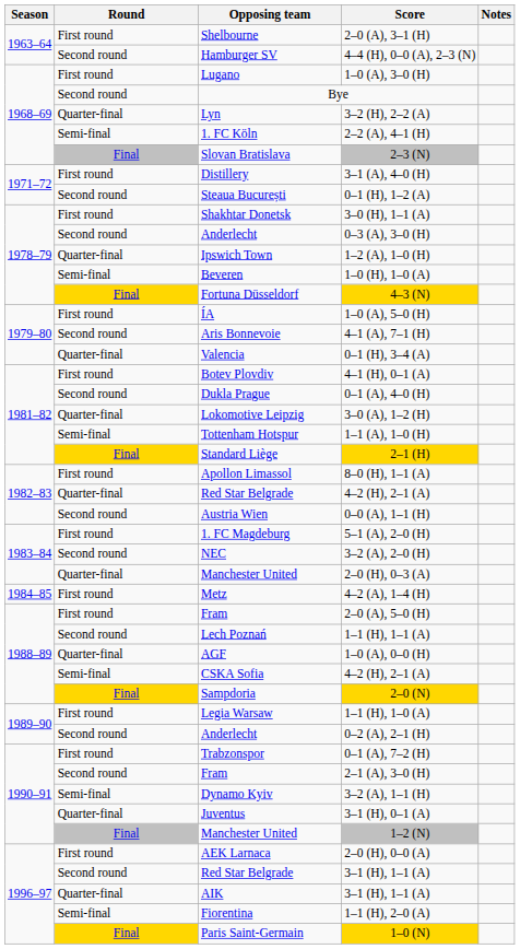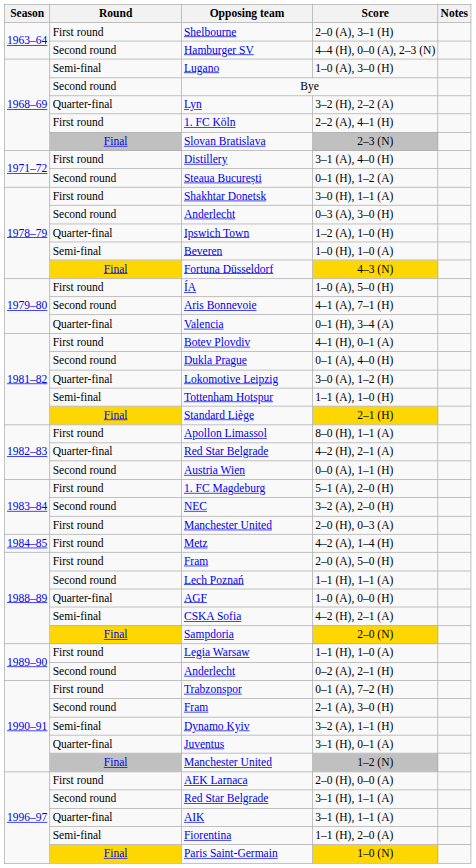 <table class="wikitable sortable">
 <tr>
 <th>Season</th>
 <th width=175>Round</th>
 <th width=175>Opposing team</th>
 <th>Score</th>
 <th>Notes</th>
 </tr>
 <tr>
 <td rowspan="2"><a href='#'>1963–64</a></td>
 <td>First round</td>
 <td> <a href='#'>Shelbourne</a></td>
 <td>2–0 (A), 3–1 (H)</td>
 <td></td>
 </tr>
 <tr>
 <td>Second round</td>
 <td> <a href='#'>Hamburger SV</a></td>
 <td>4–4 (H), 0–0 (A), 2–3 (N)</td>
 <td align=center></td>
 </tr>
 <tr>
 <td rowspan="5"><a href='#'>1968–69</a></td>
-<td>First round</td>
+<td>Semi-final</td>
 <td> <a href='#'>Lugano</a></td>
 <td>1–0 (A), 3–0 (H)</td>
 <td align=center></td>
 </tr>
 <tr>
 <td>Second round</td>
 <td colspan=2 style="text-align:center;">Bye</td>
 <td align=center></td>
 </tr>
 <tr>
 <td>Quarter-final</td>
 <td> <a href='#'>Lyn</a></td>
 <td>3–2 (H), 2–2 (A)</td>
 <td></td>
 </tr>
 <tr>
-<td>Semi-final</td>
+<td>First round</td>
 <td> <a href='#'>1. FC Köln</a></td>
 <td>2–2 (A), 4–1 (H)</td>
 <td></td>
 </tr>
 <tr>
 <td style="text-align:center; background:silver;"><a href='#'>Final</a></td>
 <td> <a href='#'>Slovan Bratislava</a></td>
 <td style="text-align:center; background:silver;">2–3 (N)</td>
 <td></td>
 </tr>
 <tr>
 <td rowspan="2"><a href='#'>1971–72</a></td>
 <td>First round</td>
 <td> <a href='#'>Distillery</a></td>
 <td>3–1 (A), 4–0 (H)</td>
 <td></td>
 </tr>
 <tr>
 <td>Second round</td>
 <td> <a href='#'>Steaua București</a></td>
 <td>0–1 (H), 1–2 (A)</td>
 <td></td>
 </tr>
 <tr>
 <td rowspan="5"><a href='#'>1978–79</a></td>
 <td>First round</td>
 <td> <a href='#'>Shakhtar Donetsk</a></td>
 <td>3–0 (H), 1–1 (A)</td>
 <td></td>
 </tr>
 <tr>
 <td>Second round</td>
 <td> <a href='#'>Anderlecht</a></td>
 <td>0–3 (A), 3–0 (H)</td>
 <td align=center></td>
 </tr>
 <tr>
 <td>Quarter-final</td>
 <td> <a href='#'>Ipswich Town</a></td>
 <td>1–2 (A), 1–0 (H)</td>
 <td align=center></td>
 </tr>
 <tr>
 <td>Semi-final</td>
 <td> <a href='#'>Beveren</a></td>
 <td>1–0 (H), 1–0 (A)</td>
 <td></td>
 </tr>
 <tr>
 <td style="text-align:center; background:gold;"><a href='#'>Final</a></td>
 <td> <a href='#'>Fortuna Düsseldorf</a></td>
 <td style="text-align:center; background:gold;">4–3 (N)</td>
 <td></td>
 </tr>
 <tr>
 <td rowspan="3"><a href='#'>1979–80</a></td>
 <td>First round</td>
 <td> <a href='#'>ÍA</a></td>
 <td>1–0 (A), 5–0 (H)</td>
 <td></td>
 </tr>
 <tr>
 <td>Second round</td>
 <td> <a href='#'>Aris Bonnevoie</a></td>
 <td>4–1 (A), 7–1 (H)</td>
 <td></td>
 </tr>
 <tr>
 <td>Quarter-final</td>
 <td> <a href='#'>Valencia</a></td>
 <td>0–1 (H), 3–4 (A)</td>
 <td></td>
 </tr>
 <tr>
 <td rowspan="5"><a href='#'>1981–82</a></td>
 <td>First round</td>
 <td> <a href='#'>Botev Plovdiv</a></td>
 <td>4–1 (H), 0–1 (A)</td>
 <td></td>
 </tr>
 <tr>
 <td>Second round</td>
 <td> <a href='#'>Dukla Prague</a></td>
 <td>0–1 (A), 4–0 (H)</td>
 <td></td>
 </tr>
 <tr>
 <td>Quarter-final</td>
 <td> <a href='#'>Lokomotive Leipzig</a></td>
 <td>3–0 (A), 1–2 (H)</td>
 <td></td>
 </tr>
 <tr>
 <td>Semi-final</td>
 <td> <a href='#'>Tottenham Hotspur</a></td>
 <td>1–1 (A), 1–0 (H)</td>
 <td></td>
 </tr>
 <tr>
 <td style="text-align:center; background:gold;"><a href='#'>Final</a></td>
 <td> <a href='#'>Standard Liège</a></td>
 <td style="text-align:center; background:gold;">2–1 (H)</td>
 <td></td>
 </tr>
 <tr>
 <td rowspan="3"><a href='#'>1982–83</a></td>
 <td>First round</td>
 <td> <a href='#'>Apollon Limassol</a></td>
 <td>8–0 (H), 1–1 (A)</td>
 <td></td>
 </tr>
 <tr>
 <td>Quarter-final</td>
 <td> <a href='#'>Red Star Belgrade</a></td>
 <td>4–2 (H), 2–1 (A)</td>
 <td></td>
 </tr>
 <tr>
 <td>Second round</td>
 <td> <a href='#'>Austria Wien</a></td>
 <td>0–0 (A), 1–1 (H)</td>
 <td align=center></td>
 </tr>
 <tr>
 <td rowspan="3"><a href='#'>1983–84</a></td>
 <td>First round</td>
 <td> <a href='#'>1. FC Magdeburg</a></td>
 <td>5–1 (A), 2–0 (H)</td>
 <td></td>
 </tr>
 <tr>
 <td>Second round</td>
 <td> <a href='#'>NEC</a></td>
 <td>3–2 (A), 2–0 (H)</td>
 <td></td>
 </tr>
 <tr>
-<td>Quarter-final</td>
+<td>First round</td>
 <td> <a href='#'>Manchester United</a></td>
 <td>2–0 (H), 0–3 (A)</td>
 <td></td>
 </tr>
 <tr>
 <td><a href='#'>1984–85</a></td>
 <td>First round</td>
 <td> <a href='#'>Metz</a></td>
 <td>4–2 (A), 1–4 (H)</td>
 <td></td>
 </tr>
 <tr>
 <td rowspan="5"><a href='#'>1988–89</a></td>
 <td>First round</td>
 <td> <a href='#'>Fram</a></td>
 <td>2–0 (A), 5–0 (H)</td>
 <td></td>
 </tr>
 <tr>
 <td>Second round</td>
 <td> <a href='#'>Lech Poznań</a></td>
 <td>1–1 (H), 1–1 (A)</td>
 <td align=center></td>
 </tr>
 <tr>
 <td>Quarter-final</td>
 <td> <a href='#'>AGF</a></td>
 <td>1–0 (A), 0–0 (H)</td>
 <td></td>
 </tr>
 <tr>
 <td>Semi-final</td>
 <td> <a href='#'>CSKA Sofia</a></td>
 <td>4–2 (H), 2–1 (A)</td>
 <td></td>
 </tr>
 <tr>
 <td style="text-align:center; background:gold;"><a href='#'>Final</a></td>
 <td> <a href='#'>Sampdoria</a></td>
 <td style="text-align:center; background:gold;">2–0 (N)</td>
 <td></td>
 </tr>
 <tr>
 <td rowspan="2"><a href='#'>1989–90</a></td>
 <td>First round</td>
 <td> <a href='#'>Legia Warsaw</a></td>
 <td>1–1 (H), 1–0 (A)</td>
 <td></td>
 </tr>
 <tr>
 <td>Second round</td>
 <td> <a href='#'>Anderlecht</a></td>
 <td>0–2 (A), 2–1 (H)</td>
 <td></td>
 </tr>
 <tr>
 <td rowspan="5"><a href='#'>1990–91</a></td>
 <td>First round</td>
 <td> <a href='#'>Trabzonspor</a></td>
 <td>0–1 (A), 7–2 (H)</td>
 <td></td>
 </tr>
 <tr>
 <td>Second round</td>
 <td> <a href='#'>Fram</a></td>
 <td>2–1 (A), 3–0 (H)</td>
 <td></td>
 </tr>
 <tr>
 <td>Semi-final</td>
 <td> <a href='#'>Dynamo Kyiv</a></td>
 <td>3–2 (A), 1–1 (H)</td>
 <td></td>
 </tr>
 <tr>
 <td>Quarter-final</td>
 <td> <a href='#'>Juventus</a></td>
 <td>3–1 (H), 0–1 (A)</td>
 <td></td>
 </tr>
 <tr>
 <td style="text-align:center; background:silver;"><a href='#'>Final</a></td>
 <td> <a href='#'>Manchester United</a></td>
 <td style="text-align:center; background:silver;">1–2 (N)</td>
 <td></td>
 </tr>
 <tr>
 <td rowspan="5"><a href='#'>1996–97</a></td>
 <td>First round</td>
 <td> <a href='#'>AEK Larnaca</a></td>
 <td>2–0 (H), 0–0 (A)</td>
 <td></td>
 </tr>
 <tr>
 <td>Second round</td>
 <td> <a href='#'>Red Star Belgrade</a></td>
 <td>3–1 (H), 1–1 (A)</td>
 <td></td>
 </tr>
 <tr>
 <td>Quarter-final</td>
 <td> <a href='#'>AIK</a></td>
 <td>3–1 (H), 1–1 (A)</td>
 <td></td>
 </tr>
 <tr>
 <td>Semi-final</td>
 <td> <a href='#'>Fiorentina</a></td>
 <td>1–1 (H), 2–0 (A)</td>
 <td></td>
 </tr>
 <tr>
 <td style="text-align:center; background:gold;"><a href='#'>Final</a></td>
 <td> <a href='#'>Paris Saint-Germain</a></td>
 <td style="text-align:center; background:gold;">1–0 (N)</td>
 <td></td>
 </tr>
 </table>
